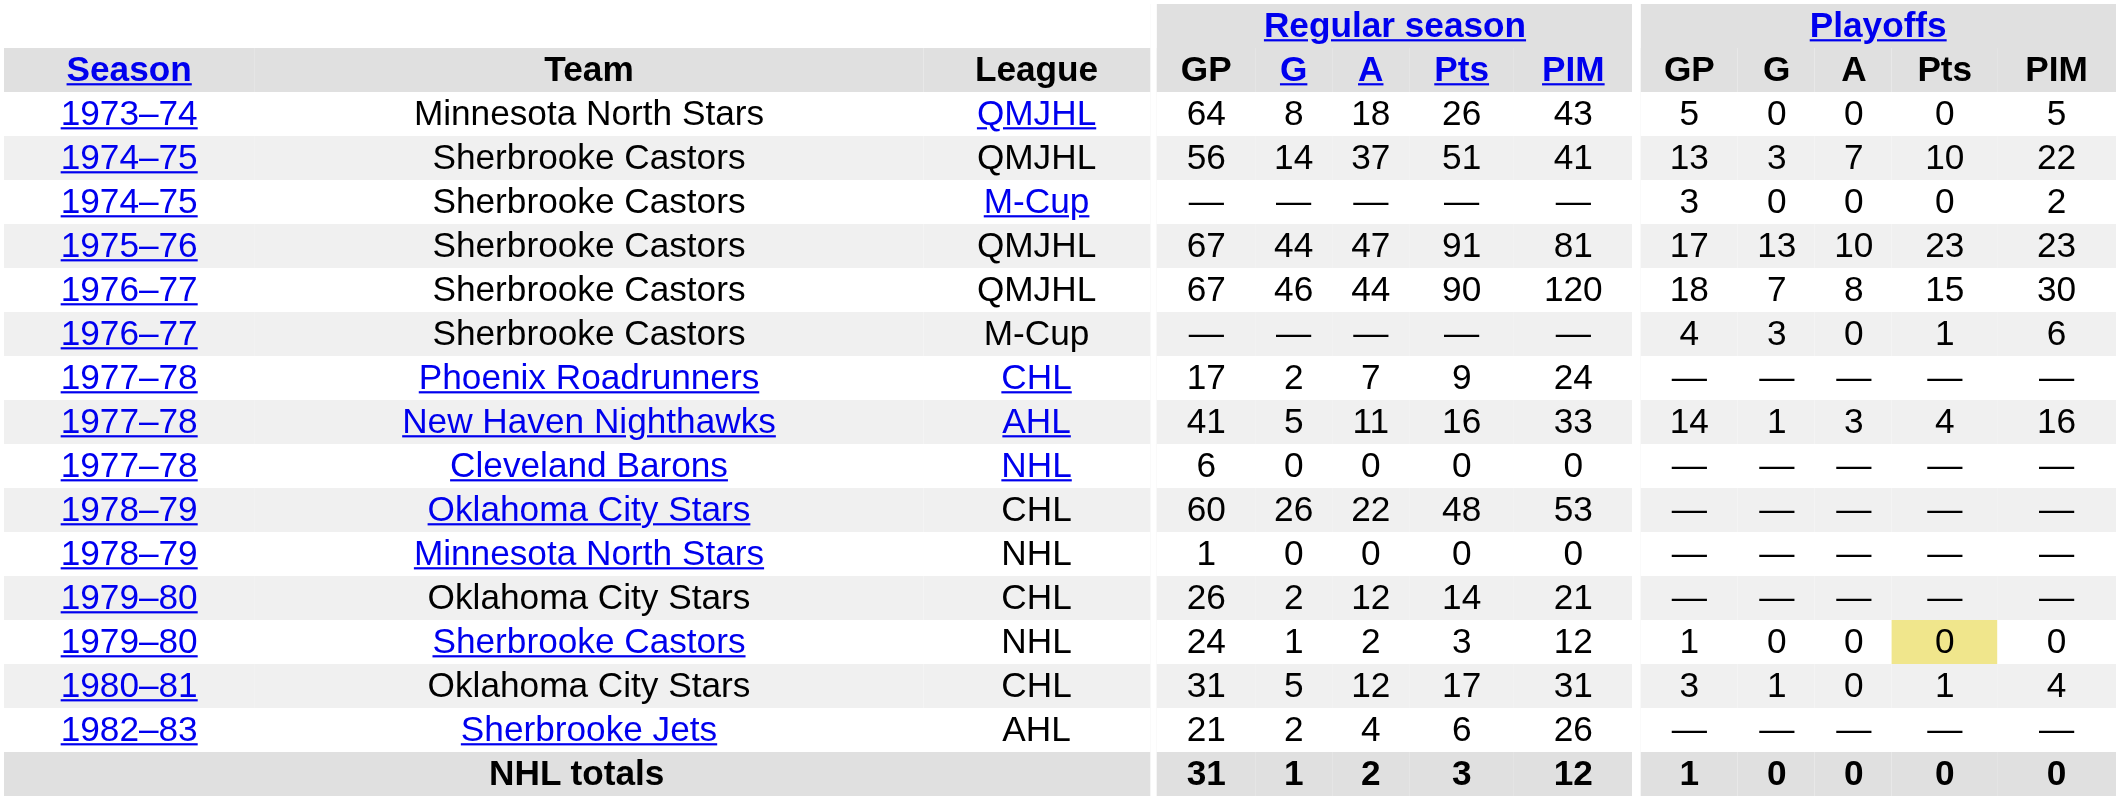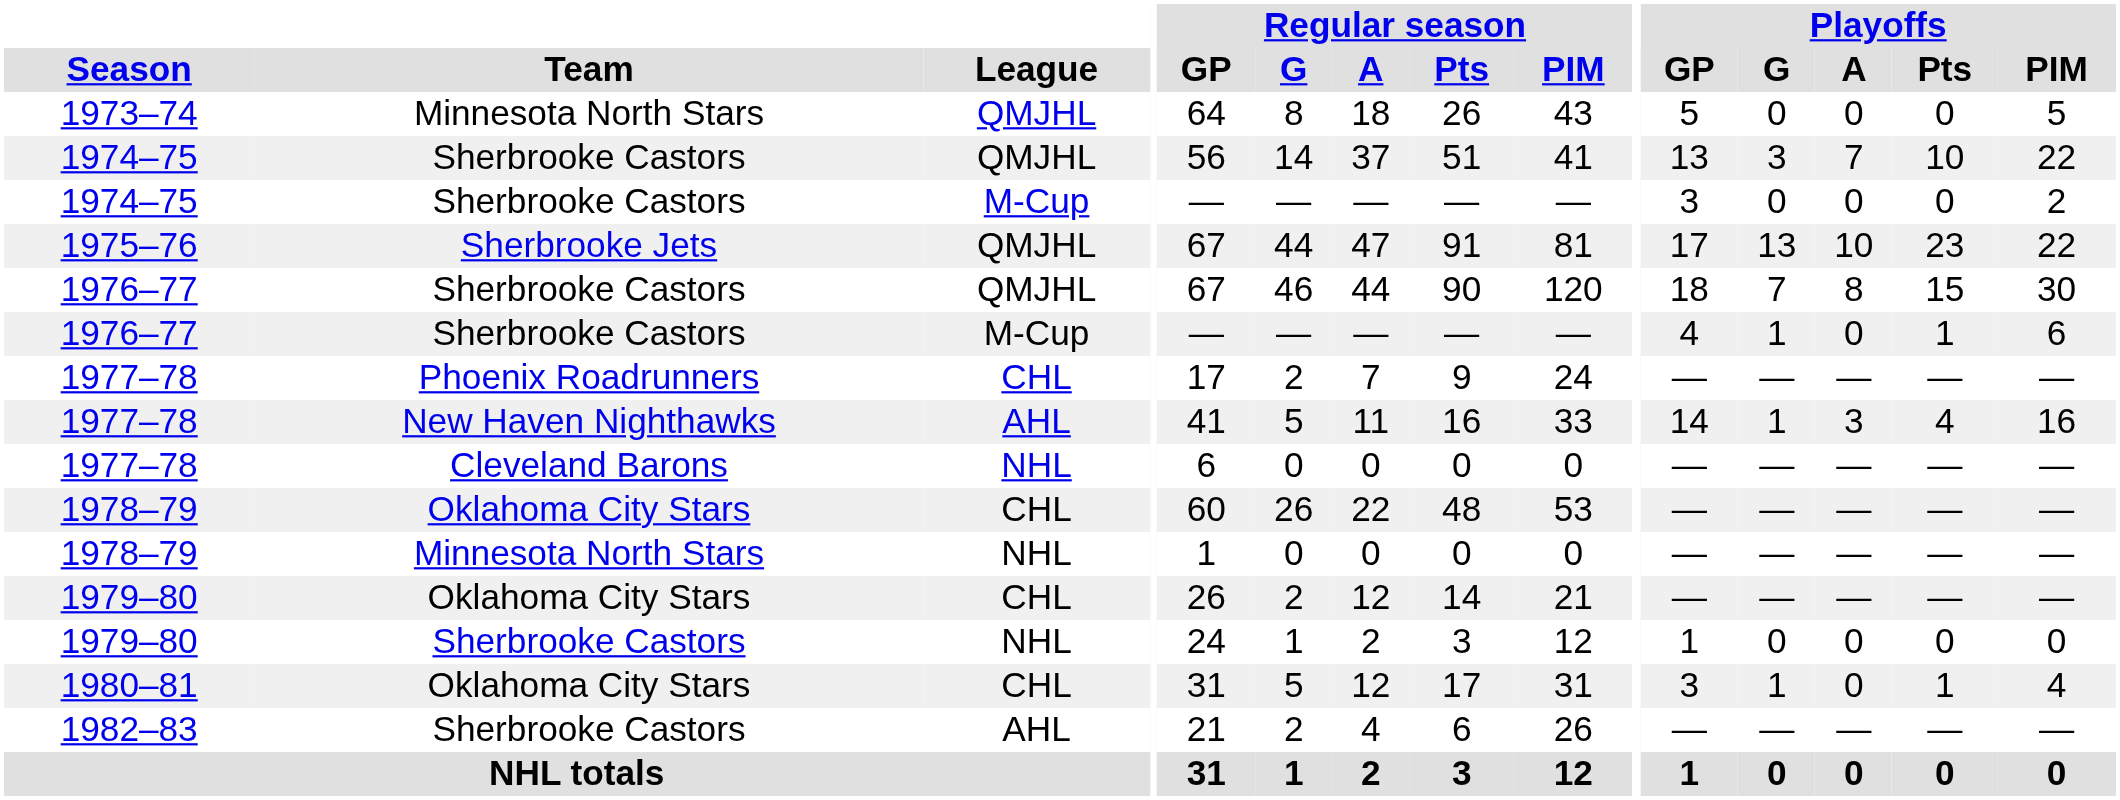 <table border="0" cellpadding="1" cellspacing="0" style="text-align:center; width:60em">
 <tr bgcolor="#e0e0e0">
 <th colspan="3" bgcolor="#ffffff"></th>
 <th rowspan="100" bgcolor="#ffffff"></th>
 <th colspan="5"><a href='#'>Regular season</a></th>
 <th rowspan="100" bgcolor="#ffffff"></th>
 <th colspan="5"><a href='#'>Playoffs</a></th>
 </tr>
 <tr bgcolor="#e0e0e0">
 <th><a href='#'>Season</a></th>
 <th>Team</th>
 <th>League</th>
 <th>GP</th>
 <th><a href='#'>G</a></th>
 <th><a href='#'>A</a></th>
 <th><a href='#'>Pts</a></th>
 <th><a href='#'>PIM</a></th>
 <th>GP</th>
 <th>G</th>
 <th>A</th>
 <th>Pts</th>
 <th>PIM</th>
 </tr>
 <tr>
 <td><a href='#'>1973–74</a></td>
 <td>Minnesota North Stars</td>
 <td><a href='#'>QMJHL</a></td>
 <td>64</td>
 <td>8</td>
 <td>18</td>
 <td>26</td>
 <td>43</td>
 <td>5</td>
 <td>0</td>
 <td>0</td>
 <td>0</td>
 <td>5</td>
 </tr>
 <tr bgcolor="#f0f0f0">
 <td><a href='#'>1974–75</a></td>
 <td>Sherbrooke Castors</td>
 <td>QMJHL</td>
 <td>56</td>
 <td>14</td>
 <td>37</td>
 <td>51</td>
 <td>41</td>
 <td>13</td>
 <td>3</td>
 <td>7</td>
 <td>10</td>
 <td>22</td>
 </tr>
 <tr>
 <td><a href='#'>1974–75</a></td>
 <td>Sherbrooke Castors</td>
 <td><a href='#'>M-Cup</a></td>
 <td>—</td>
 <td>—</td>
 <td>—</td>
 <td>—</td>
 <td>—</td>
 <td>3</td>
 <td>0</td>
 <td>0</td>
 <td>0</td>
 <td>2</td>
 </tr>
 <tr bgcolor="#f0f0f0">
 <td><a href='#'>1975–76</a></td>
-<td>Sherbrooke Castors</td>
+<td><a href='#'>Sherbrooke Jets</a></td>
 <td>QMJHL</td>
 <td>67</td>
 <td>44</td>
 <td>47</td>
 <td>91</td>
 <td>81</td>
 <td>17</td>
 <td>13</td>
 <td>10</td>
 <td>23</td>
-<td>23</td>
+<td>22</td>
 </tr>
 <tr>
 <td><a href='#'>1976–77</a></td>
 <td>Sherbrooke Castors</td>
 <td>QMJHL</td>
 <td>67</td>
 <td>46</td>
 <td>44</td>
 <td>90</td>
 <td>120</td>
 <td>18</td>
 <td>7</td>
 <td>8</td>
 <td>15</td>
 <td>30</td>
 </tr>
 <tr bgcolor="#f0f0f0">
 <td><a href='#'>1976–77</a></td>
 <td>Sherbrooke Castors</td>
 <td>M-Cup</td>
 <td>—</td>
 <td>—</td>
 <td>—</td>
 <td>—</td>
 <td>—</td>
 <td>4</td>
-<td>3</td>
+<td>1</td>
 <td>0</td>
 <td>1</td>
 <td>6</td>
 </tr>
 <tr>
 <td><a href='#'>1977–78</a></td>
 <td><a href='#'>Phoenix Roadrunners</a></td>
 <td><a href='#'>CHL</a></td>
 <td>17</td>
 <td>2</td>
 <td>7</td>
 <td>9</td>
 <td>24</td>
 <td>—</td>
 <td>—</td>
 <td>—</td>
 <td>—</td>
 <td>—</td>
 </tr>
 <tr bgcolor="#f0f0f0">
 <td><a href='#'>1977–78</a></td>
 <td><a href='#'>New Haven Nighthawks</a></td>
 <td><a href='#'>AHL</a></td>
 <td>41</td>
 <td>5</td>
 <td>11</td>
 <td>16</td>
 <td>33</td>
 <td>14</td>
 <td>1</td>
 <td>3</td>
 <td>4</td>
 <td>16</td>
 </tr>
 <tr>
 <td><a href='#'>1977–78</a></td>
 <td><a href='#'>Cleveland Barons</a></td>
 <td><a href='#'>NHL</a></td>
 <td>6</td>
 <td>0</td>
 <td>0</td>
 <td>0</td>
 <td>0</td>
 <td>—</td>
 <td>—</td>
 <td>—</td>
 <td>—</td>
 <td>—</td>
 </tr>
 <tr bgcolor="#f0f0f0">
 <td><a href='#'>1978–79</a></td>
 <td><a href='#'>Oklahoma City Stars</a></td>
 <td>CHL</td>
 <td>60</td>
 <td>26</td>
 <td>22</td>
 <td>48</td>
 <td>53</td>
 <td>—</td>
 <td>—</td>
 <td>—</td>
 <td>—</td>
 <td>—</td>
 </tr>
 <tr>
 <td><a href='#'>1978–79</a></td>
 <td><a href='#'>Minnesota North Stars</a></td>
 <td>NHL</td>
 <td>1</td>
 <td>0</td>
 <td>0</td>
 <td>0</td>
 <td>0</td>
 <td>—</td>
 <td>—</td>
 <td>—</td>
 <td>—</td>
 <td>—</td>
 </tr>
 <tr bgcolor="#f0f0f0">
 <td><a href='#'>1979–80</a></td>
 <td>Oklahoma City Stars</td>
 <td>CHL</td>
 <td>26</td>
 <td>2</td>
 <td>12</td>
 <td>14</td>
 <td>21</td>
 <td>—</td>
 <td>—</td>
 <td>—</td>
 <td>—</td>
 <td>—</td>
 </tr>
 <tr>
 <td><a href='#'>1979–80</a></td>
 <td><a href='#'>Sherbrooke Castors</a></td>
 <td>NHL</td>
 <td>24</td>
 <td>1</td>
 <td>2</td>
 <td>3</td>
 <td>12</td>
 <td>1</td>
 <td>0</td>
 <td>0</td>
-<td style="background: khaki;">0</td>
+<td>0</td>
 <td>0</td>
 </tr>
 <tr bgcolor="#f0f0f0">
 <td><a href='#'>1980–81</a></td>
 <td>Oklahoma City Stars</td>
 <td>CHL</td>
 <td>31</td>
 <td>5</td>
 <td>12</td>
 <td>17</td>
 <td>31</td>
 <td>3</td>
 <td>1</td>
 <td>0</td>
 <td>1</td>
 <td>4</td>
 </tr>
 <tr>
 <td><a href='#'>1982–83</a></td>
-<td><a href='#'>Sherbrooke Jets</a></td>
+<td>Sherbrooke Castors</td>
 <td>AHL</td>
 <td>21</td>
 <td>2</td>
 <td>4</td>
 <td>6</td>
 <td>26</td>
 <td>—</td>
 <td>—</td>
 <td>—</td>
 <td>—</td>
 <td>—</td>
 </tr>
 <tr bgcolor="#e0e0e0">
 <th colspan="3">NHL totals</th>
 <th>31</th>
 <th>1</th>
 <th>2</th>
 <th>3</th>
 <th>12</th>
 <th>1</th>
 <th>0</th>
 <th>0</th>
 <th>0</th>
 <th>0</th>
 </tr>
 </table>
